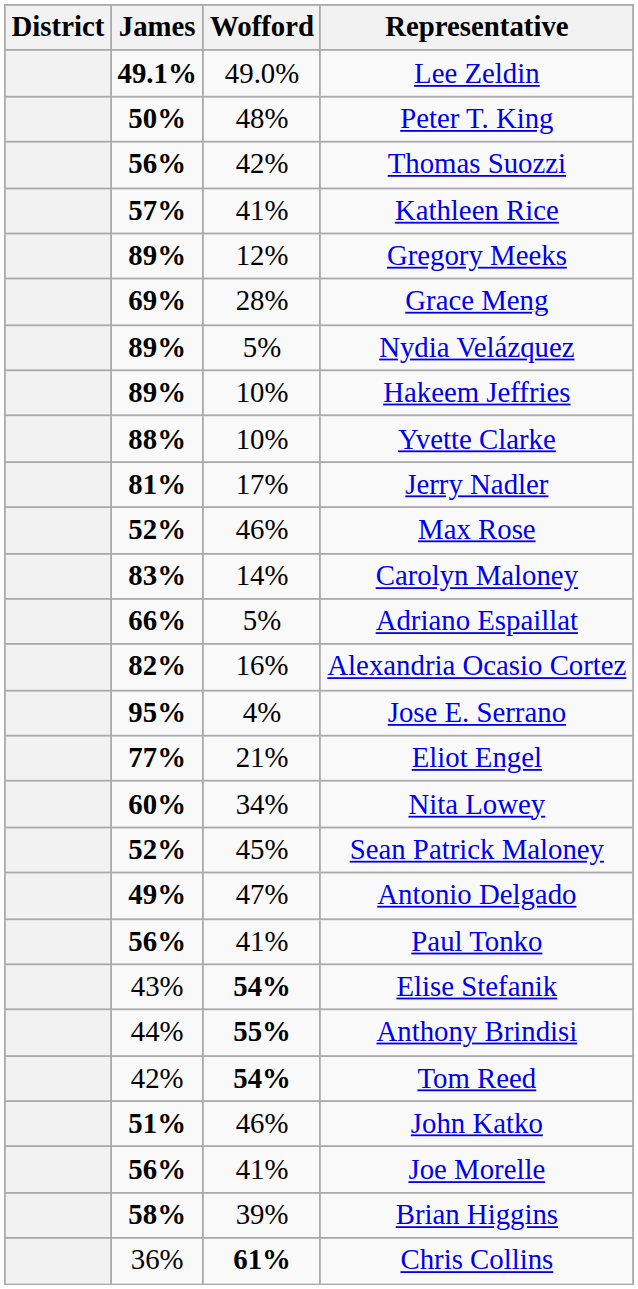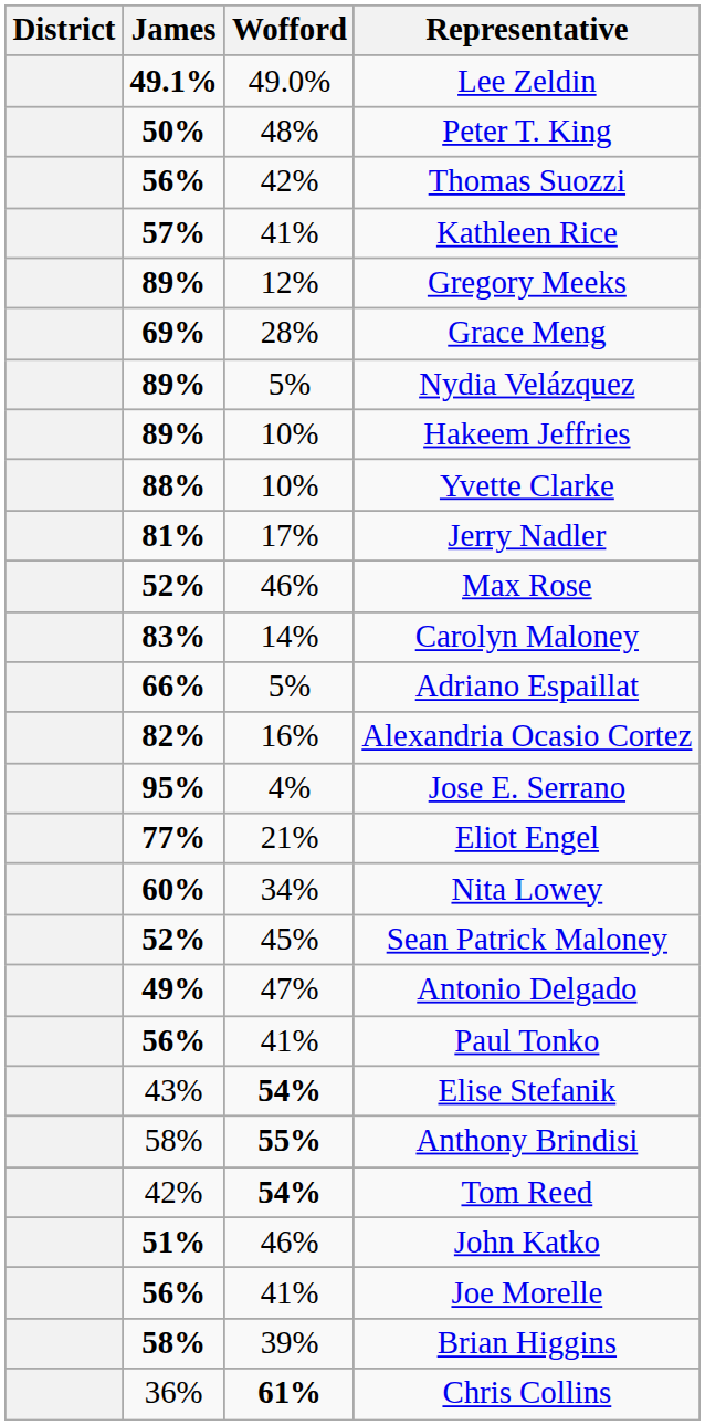 <table class=wikitable>
 <tr>
 <th>District</th>
 <th>James</th>
 <th>Wofford</th>
 <th>Representative</th>
 </tr>
 <tr align=center>
 <th></th>
 <td><strong>49.1%</strong></td>
 <td>49.0%</td>
 <td><a href='#'>Lee Zeldin</a></td>
 </tr>
 <tr align=center>
 <th></th>
 <td><strong>50%</strong></td>
 <td>48%</td>
 <td><a href='#'>Peter T. King</a></td>
 </tr>
 <tr align=center>
 <th></th>
 <td><strong>56%</strong></td>
 <td>42%</td>
 <td><a href='#'>Thomas Suozzi</a></td>
 </tr>
 <tr align=center>
 <th></th>
 <td><strong>57%</strong></td>
 <td>41%</td>
 <td><a href='#'>Kathleen Rice</a></td>
 </tr>
 <tr align=center>
 <th></th>
 <td><strong>89%</strong></td>
 <td>12%</td>
 <td><a href='#'>Gregory Meeks</a></td>
 </tr>
 <tr align=center>
 <th></th>
 <td><strong>69%</strong></td>
 <td>28%</td>
 <td><a href='#'>Grace Meng</a></td>
 </tr>
 <tr align=center>
 <th></th>
 <td><strong>89%</strong></td>
 <td>5%</td>
 <td><a href='#'>Nydia Velázquez</a></td>
 </tr>
 <tr align=center>
 <th></th>
 <td><strong>89%</strong></td>
 <td>10%</td>
 <td><a href='#'>Hakeem Jeffries</a></td>
 </tr>
 <tr align=center>
 <th></th>
 <td><strong>88%</strong></td>
 <td>10%</td>
 <td><a href='#'>Yvette Clarke</a></td>
 </tr>
 <tr align=center>
 <th></th>
 <td><strong>81%</strong></td>
 <td>17%</td>
 <td><a href='#'>Jerry Nadler</a></td>
 </tr>
 <tr align=center>
 <th></th>
 <td><strong>52%</strong></td>
 <td>46%</td>
 <td><a href='#'>Max Rose</a></td>
 </tr>
 <tr align=center>
 <th></th>
 <td><strong>83%</strong></td>
 <td>14%</td>
 <td><a href='#'>Carolyn Maloney</a></td>
 </tr>
 <tr align=center>
 <th></th>
 <td><strong>66%</strong></td>
 <td>5%</td>
 <td><a href='#'>Adriano Espaillat</a></td>
 </tr>
 <tr align=center>
 <th></th>
 <td><strong>82%</strong></td>
 <td>16%</td>
 <td><a href='#'>Alexandria Ocasio Cortez</a></td>
 </tr>
 <tr align=center>
 <th></th>
 <td><strong>95%</strong></td>
 <td>4%</td>
 <td><a href='#'>Jose E. Serrano</a></td>
 </tr>
 <tr align=center>
 <th></th>
 <td><strong>77%</strong></td>
 <td>21%</td>
 <td><a href='#'>Eliot Engel</a></td>
 </tr>
 <tr align=center>
 <th></th>
 <td><strong>60%</strong></td>
 <td>34%</td>
 <td><a href='#'>Nita Lowey</a></td>
 </tr>
 <tr align=center>
 <th></th>
 <td><strong>52%</strong></td>
 <td>45%</td>
 <td><a href='#'>Sean Patrick Maloney</a></td>
 </tr>
 <tr align=center>
 <th></th>
 <td><strong>49%</strong></td>
 <td>47%</td>
 <td><a href='#'>Antonio Delgado</a></td>
 </tr>
 <tr align=center>
 <th></th>
 <td><strong>56%</strong></td>
 <td>41%</td>
 <td><a href='#'>Paul Tonko</a></td>
 </tr>
 <tr align=center>
 <th></th>
 <td>43%</td>
 <td><strong>54%</strong></td>
 <td><a href='#'>Elise Stefanik</a></td>
 </tr>
 <tr align=center>
 <th></th>
-<td>44%</td>
+<td>58%</td>
 <td><strong>55%</strong></td>
 <td><a href='#'>Anthony Brindisi</a></td>
 </tr>
 <tr align=center>
 <th></th>
 <td>42%</td>
 <td><strong>54%</strong></td>
 <td><a href='#'>Tom Reed</a></td>
 </tr>
 <tr align=center>
 <th></th>
 <td><strong>51%</strong></td>
 <td>46%</td>
 <td><a href='#'>John Katko</a></td>
 </tr>
 <tr align=center>
 <th></th>
 <td><strong>56%</strong></td>
 <td>41%</td>
 <td><a href='#'>Joe Morelle</a></td>
 </tr>
 <tr align=center>
 <th></th>
 <td><strong>58%</strong></td>
 <td>39%</td>
 <td><a href='#'>Brian Higgins</a></td>
 </tr>
 <tr align=center>
 <th></th>
 <td>36%</td>
 <td><strong>61%</strong></td>
 <td><a href='#'>Chris Collins</a></td>
 </tr>
 <tr align=center>
 </tr>
 </table>
